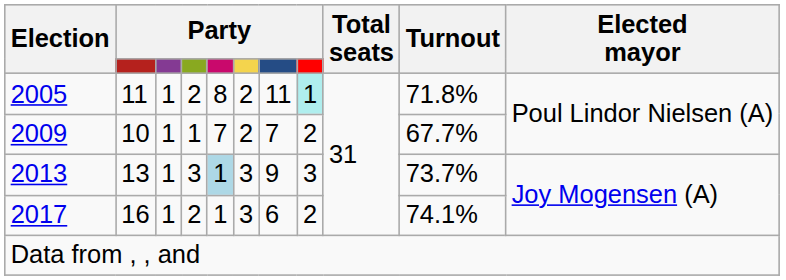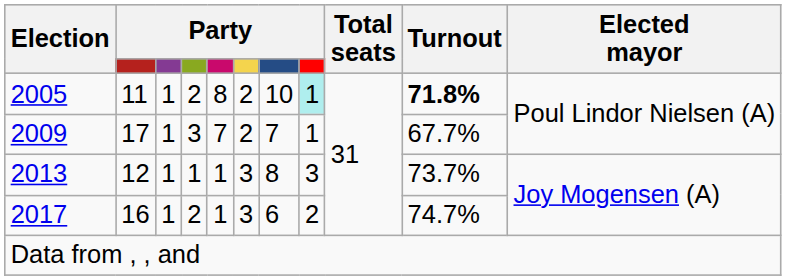 <table class="wikitable">
 <tr>
 <th rowspan="2">Election</th>
 <th colspan="7">Party</th>
 <th rowspan="2">Total<br>seats</th>
 <th rowspan="2">Turnout</th>
 <th rowspan="2">Elected<br>mayor</th>
 </tr>
 <tr>
 <td style="background:#B5211D;"><strong><a href='#'></a></strong></td>
 <td style="background:#843A93;"><strong><a href='#'></a></strong></td>
 <td style="background:#89A920;"><strong><a href='#'></a></strong></td>
 <td style="background:#C9096C;"><strong><a href='#'></a></strong></td>
 <td style="background:#F4D44D;"><strong><a href='#'></a></strong></td>
 <td style="background:#254C85;"><strong><a href='#'></a></strong></td>
 <td style="background:#FF0000;"><strong><a href='#'></a></strong></td>
 </tr>
 <tr>
 <td><a href='#'>2005</a></td>
 <td>11</td>
 <td>1</td>
 <td>2</td>
 <td>8</td>
 <td>2</td>
-<td>11</td>
+<td>10</td>
 <td style="background: paleturquoise;">1</td>
 <td rowspan="4">31</td>
-<td>71.8%</td>
+<td><strong>71.8%</strong></td>
 <td rowspan="2">Poul Lindor Nielsen (A)</td>
 </tr>
 <tr>
 <td><a href='#'>2009</a></td>
-<td>10</td>
+<td>17</td>
 <td>1</td>
-<td>1</td>
+<td>3</td>
 <td>7</td>
 <td>2</td>
 <td>7</td>
-<td>2</td>
+<td>1</td>
 <td>67.7%</td>
 </tr>
 <tr>
 <td><a href='#'>2013</a></td>
-<td>13</td>
+<td>12</td>
+<td>1</td>
+<td>1</td>
 <td>1</td>
 <td>3</td>
-<td style="background: lightblue;">1</td>
-<td>3</td>
-<td>9</td>
+<td>8</td>
 <td>3</td>
 <td>73.7%</td>
 <td rowspan="2"><a href='#'>Joy Mogensen</a> (A)</td>
 </tr>
 <tr>
 <td><a href='#'>2017</a></td>
 <td>16</td>
 <td>1</td>
 <td>2</td>
 <td>1</td>
 <td>3</td>
 <td>6</td>
 <td>2</td>
-<td>74.1%</td>
+<td>74.7%</td>
 </tr>
 <tr>
 <td colspan="14">Data from , ,  and </td>
 </tr>
 </table>
